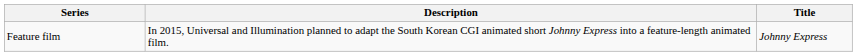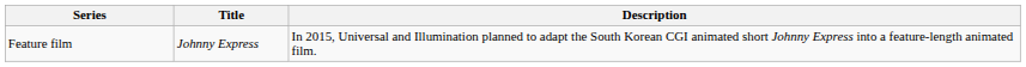 <table class="wikitable">
 <tr>
 <th style="width:150pt;">Series</th>
+<th style="width:100pt;">Title</th>
 <th>Description</th>
-<th style="width:100pt;">Title</th>
 </tr>
 <tr>
 <td>Feature film</td>
+<td><em>Johnny Express</em></td>
 <td>In 2015, Universal and Illumination planned to adapt the South Korean CGI animated short <em>Johnny Express</em> into a feature-length animated film.</td>
-<td><em>Johnny Express</em></td>
 </tr>
 </table>
